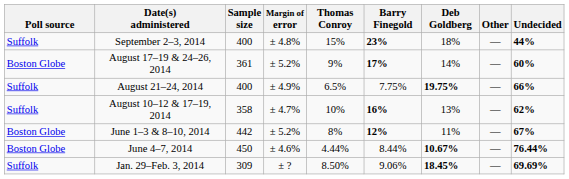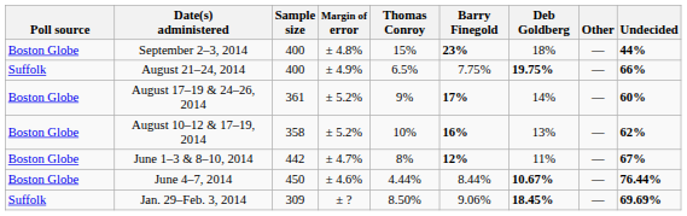 <table class="wikitable">
 <tr valign= bottom>
 <th style="width:130px;">Poll source</th>
 <th style="width:190px;">Date(s)<br>administered</th>
 <th>Sample<br>size</th>
 <th><small>Margin of</small><br>error</th>
 <th style="width:80px;">Thomas<br>Conroy</th>
 <th style="width:80px;">Barry<br>Finegold</th>
 <th style="width:80px;">Deb<br>Goldberg</th>
 <th>Other</th>
 <th>Undecided</th>
 </tr>
 <tr>
-<td><a href='#'>Suffolk</a></td>
+<td><a href='#'>Boston Globe</a></td>
 <td align=center>September 2–3, 2014</td>
 <td align=center>400</td>
 <td align=center>± 4.8%</td>
 <td align=center>15%</td>
 <td><strong>23%</strong></td>
 <td align=center>18%</td>
 <td align=center>—</td>
 <td><strong>44%</strong></td>
+</tr>
+<tr>
+<td><a href='#'>Suffolk</a></td>
+<td align=center>August 21–24, 2014</td>
+<td align=center>400</td>
+<td align=center>± 4.9%</td>
+<td align=center>6.5%</td>
+<td align=center>7.75%</td>
+<td><strong>19.75%</strong></td>
+<td align=center>—</td>
+<td><strong>66%</strong></td>
 </tr>
 <tr>
 <td><a href='#'>Boston Globe</a></td>
 <td align=center>August 17–19 & 24–26, 2014</td>
 <td align=center>361</td>
 <td align=center>± 5.2%</td>
 <td align=center>9%</td>
 <td><strong>17%</strong></td>
 <td align=center>14%</td>
 <td align=center>—</td>
 <td><strong>60%</strong></td>
 </tr>
 <tr>
-<td><a href='#'>Suffolk</a></td>
-<td align=center>August 21–24, 2014</td>
-<td align=center>400</td>
-<td align=center>± 4.9%</td>
-<td align=center>6.5%</td>
-<td align=center>7.75%</td>
-<td><strong>19.75%</strong></td>
-<td align=center>—</td>
-<td><strong>66%</strong></td>
-</tr>
-<tr>
-<td><a href='#'>Suffolk</a></td>
+<td><a href='#'>Boston Globe</a></td>
 <td align=center>August 10–12 & 17–19, 2014</td>
 <td align=center>358</td>
-<td align=center>± 4.7%</td>
+<td align=center>± 5.2%</td>
 <td align=center>10%</td>
 <td><strong>16%</strong></td>
 <td align=center>13%</td>
 <td align=center>—</td>
 <td><strong>62%</strong></td>
 </tr>
 <tr>
 <td><a href='#'>Boston Globe</a></td>
 <td align=center>June 1–3 & 8–10, 2014</td>
 <td align=center>442</td>
-<td align=center>± 5.2%</td>
+<td align=center>± 4.7%</td>
 <td align=center>8%</td>
 <td><strong>12%</strong></td>
 <td align=center>11%</td>
 <td align=center>—</td>
 <td><strong>67%</strong></td>
 </tr>
 <tr>
 <td><a href='#'>Boston Globe</a></td>
 <td align=center>June 4–7, 2014</td>
 <td align=center>450</td>
 <td align=center>± 4.6%</td>
 <td align=center>4.44%</td>
 <td align=center>8.44%</td>
 <td><strong>10.67%</strong></td>
 <td align=center>—</td>
 <td><strong>76.44%</strong></td>
 </tr>
 <tr>
 <td><a href='#'>Suffolk</a></td>
 <td align=center>Jan. 29–Feb. 3, 2014</td>
 <td align=center>309</td>
 <td align=center>± ?</td>
 <td align=center>8.50%</td>
 <td align=center>9.06%</td>
 <td><strong>18.45%</strong></td>
 <td align=center>—</td>
 <td><strong>69.69%</strong></td>
 </tr>
 </table>
